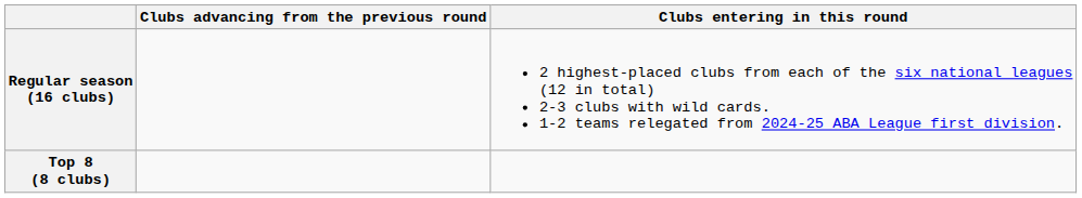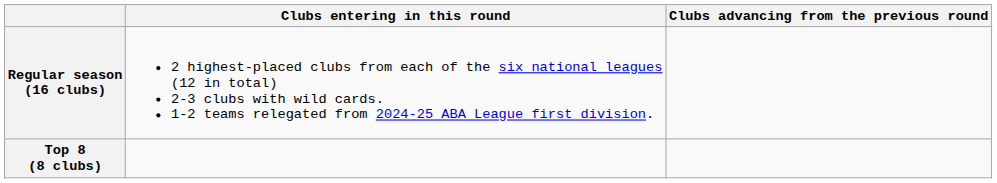 <table class="wikitable">
 <tr>
 <th></th>
+<th>Clubs entering in this round</th>
 <th>Clubs advancing from the previous round</th>
-<th>Clubs entering in this round</th>
 </tr>
 <tr>
 <th>Regular season<br>(16 clubs)</th>
+<td><br><ul><li>2 highest-placed clubs from each of the <a href='#'>six national leagues</a> <br>(12 in total)</li><li>2-3 clubs with wild cards.</li><li>1-2 teams relegated from <a href='#'>2024-25 ABA League first division</a>.</li></ul></td>
 <td></td>
-<td><br><ul><li>2 highest-placed clubs from each of the <a href='#'>six national leagues</a> <br>(12 in total)</li><li>2-3 clubs with wild cards.</li><li>1-2 teams relegated from <a href='#'>2024-25 ABA League first division</a>.</li></ul></td>
 </tr>
 <tr>
 <th>Top 8<br>(8 clubs)</th>
 <td></td>
 <td></td>
 </tr>
 </table>
